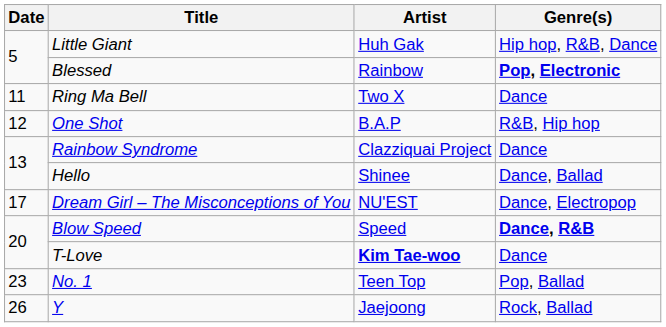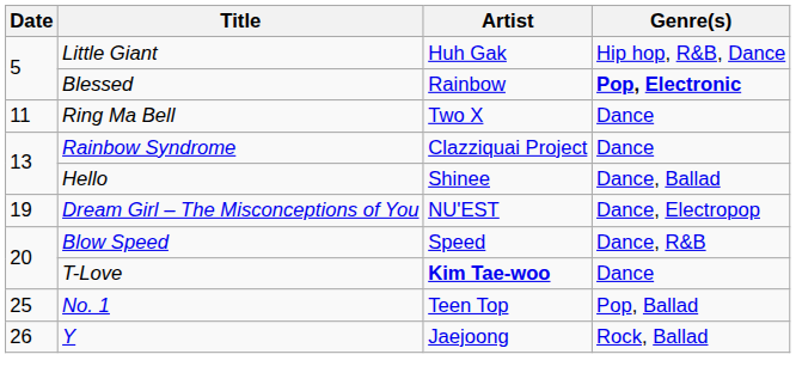 <table class="wikitable" style="text-align:left;">
 <tr>
 <th>Date</th>
 <th>Title</th>
 <th>Artist</th>
 <th>Genre(s)</th>
 </tr>
 <tr>
 <td rowspan="2">5</td>
 <td><em>Little Giant</em></td>
 <td><a href='#'>Huh Gak</a></td>
 <td><a href='#'>Hip hop</a>, <a href='#'>R&B</a>, <a href='#'>Dance</a></td>
 </tr>
 <tr>
 <td><em>Blessed</em></td>
 <td><a href='#'>Rainbow</a></td>
 <td><strong><a href='#'>Pop</a>, <a href='#'>Electronic</a></strong></td>
 </tr>
 <tr>
 <td>11</td>
 <td><em>Ring Ma Bell</em></td>
 <td><a href='#'>Two X</a></td>
 <td><a href='#'>Dance</a></td>
 </tr>
 <tr>
-<td>12</td>
-<td><em><a href='#'>One Shot</a></em></td>
-<td><a href='#'>B.A.P</a></td>
-<td><a href='#'>R&B</a>, <a href='#'>Hip hop</a></td>
-</tr>
-<tr>
 <td rowspan="2">13</td>
 <td><em><a href='#'>Rainbow Syndrome</a></em></td>
 <td><a href='#'>Clazziquai Project</a></td>
 <td><a href='#'>Dance</a></td>
 </tr>
 <tr>
 <td><em>Hello</em></td>
 <td><a href='#'>Shinee</a></td>
 <td><a href='#'>Dance</a>, <a href='#'>Ballad</a></td>
 </tr>
 <tr>
-<td>17</td>
+<td>19</td>
 <td><em><a href='#'>Dream Girl – The Misconceptions of You</a></em></td>
 <td><a href='#'>NU'EST</a></td>
 <td><a href='#'>Dance</a>, <a href='#'>Electropop</a></td>
 </tr>
 <tr>
 <td rowspan="2">20</td>
 <td><em><a href='#'>Blow Speed</a></em></td>
 <td><a href='#'>Speed</a></td>
-<td><strong><a href='#'>Dance</a>, <a href='#'>R&B</a></strong></td>
+<td><a href='#'>Dance</a>, <a href='#'>R&B</a></td>
 </tr>
 <tr>
 <td><em>T-Love</em></td>
 <td><strong><a href='#'>Kim Tae-woo</a></strong></td>
 <td><a href='#'>Dance</a></td>
 </tr>
 <tr>
-<td>23</td>
+<td>25</td>
 <td><em><a href='#'>No. 1</a></em></td>
 <td><a href='#'>Teen Top</a></td>
 <td><a href='#'>Pop</a>, <a href='#'>Ballad</a></td>
 </tr>
 <tr>
 <td>26</td>
 <td><em><a href='#'>Y</a></em></td>
 <td><a href='#'>Jaejoong</a></td>
 <td><a href='#'>Rock</a>, <a href='#'>Ballad</a></td>
 </tr>
 </table>
